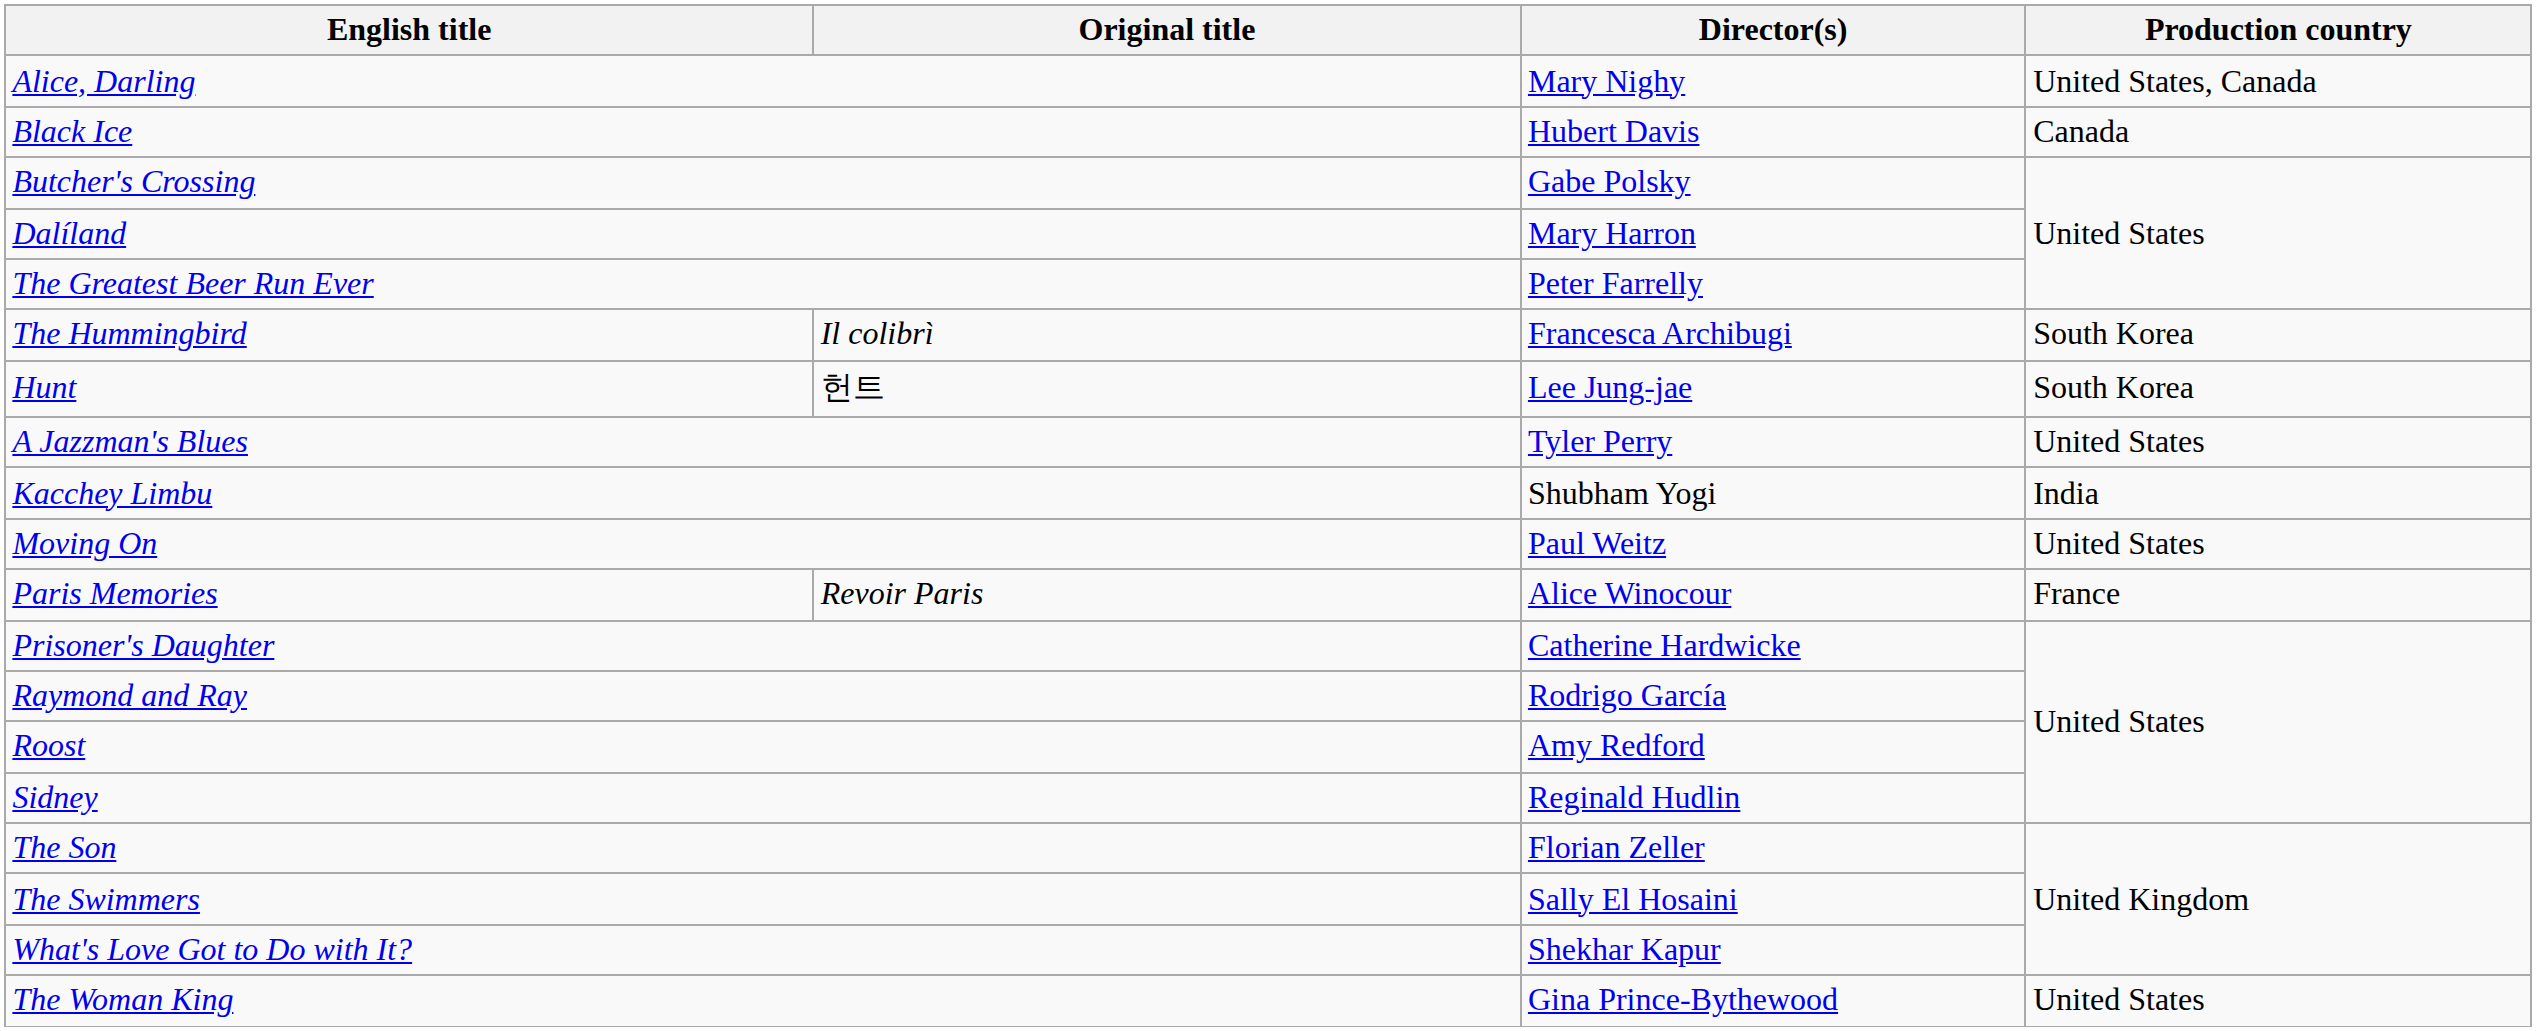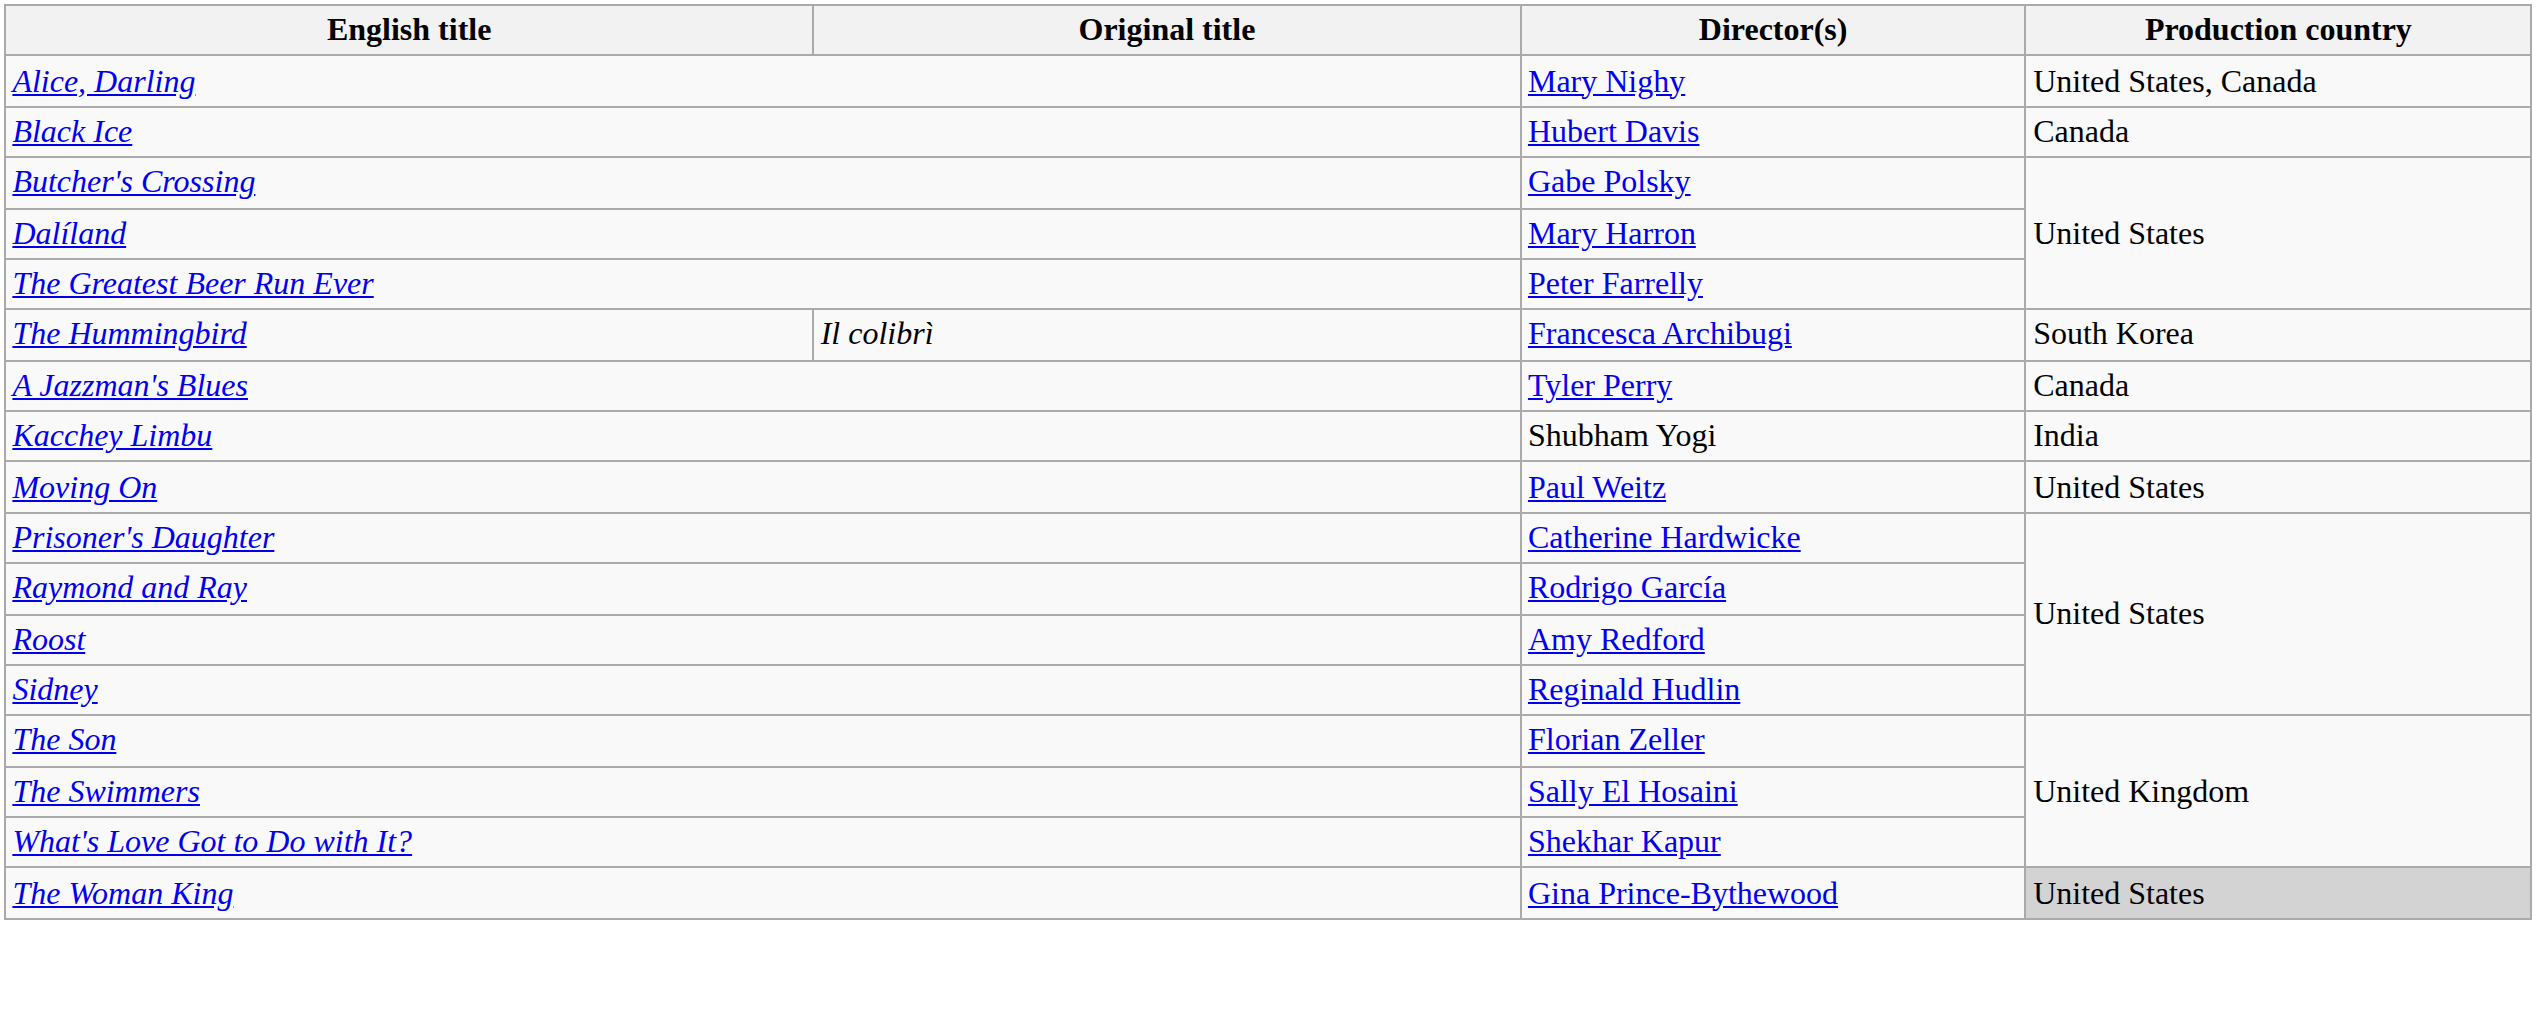 <table class="wikitable" width=100%>
 <tr>
 <th scope="col" width="32%">English title</th>
 <th scope="col" width="28%">Original title</th>
 <th scope="col" width="20%">Director(s)</th>
 <th scope="col" width="20%">Production country</th>
 </tr>
 <tr>
 <td colspan="2"><em><a href='#'>Alice, Darling</a></em></td>
 <td><a href='#'>Mary Nighy</a></td>
 <td>United States, Canada</td>
 </tr>
 <tr>
 <td colspan="2"><em><a href='#'>Black Ice</a></em></td>
 <td><a href='#'>Hubert Davis</a></td>
 <td>Canada</td>
 </tr>
 <tr>
 <td colspan="2"><em><a href='#'>Butcher's Crossing</a></em></td>
 <td><a href='#'>Gabe Polsky</a></td>
 <td rowspan="3">United States</td>
 </tr>
 <tr>
 <td colspan="2"><em><a href='#'>Dalíland</a></em></td>
 <td><a href='#'>Mary Harron</a></td>
 </tr>
 <tr>
 <td colspan="2"><em><a href='#'>The Greatest Beer Run Ever</a></em></td>
 <td><a href='#'>Peter Farrelly</a></td>
 </tr>
 <tr>
 <td><em><a href='#'>The Hummingbird</a></em></td>
 <td><em>Il colibrì</em></td>
 <td><a href='#'>Francesca Archibugi</a></td>
 <td>South Korea</td>
 </tr>
 <tr>
-<td><em><a href='#'>Hunt</a></em></td>
-<td>헌트</td>
-<td><a href='#'>Lee Jung-jae</a></td>
-<td>South Korea</td>
-</tr>
-<tr>
 <td colspan="2"><em><a href='#'>A Jazzman's Blues</a></em></td>
 <td><a href='#'>Tyler Perry</a></td>
-<td>United States</td>
+<td>Canada</td>
 </tr>
 <tr>
 <td colspan="2"><em><a href='#'>Kacchey Limbu</a></em></td>
 <td>Shubham Yogi</td>
 <td>India</td>
 </tr>
 <tr>
 <td colspan="2"><em><a href='#'>Moving On</a></em></td>
 <td><a href='#'>Paul Weitz</a></td>
 <td>United States</td>
-</tr>
-<tr>
-<td><em><a href='#'>Paris Memories</a></em></td>
-<td><em>Revoir Paris</em></td>
-<td><a href='#'>Alice Winocour</a></td>
-<td>France</td>
 </tr>
 <tr>
 <td colspan="2"><em><a href='#'>Prisoner's Daughter</a></em></td>
 <td><a href='#'>Catherine Hardwicke</a></td>
 <td rowspan="4">United States</td>
 </tr>
 <tr>
 <td colspan="2"><em><a href='#'>Raymond and Ray</a></em></td>
 <td><a href='#'>Rodrigo García</a></td>
 </tr>
 <tr>
 <td colspan="2"><em><a href='#'>Roost</a></em></td>
 <td><a href='#'>Amy Redford</a></td>
 </tr>
 <tr>
 <td colspan="2"><em><a href='#'>Sidney</a></em></td>
 <td><a href='#'>Reginald Hudlin</a></td>
 </tr>
 <tr>
 <td colspan="2"><em><a href='#'>The Son</a></em></td>
 <td><a href='#'>Florian Zeller</a></td>
 <td rowspan="3">United Kingdom</td>
 </tr>
 <tr>
 <td colspan="2"><em><a href='#'>The Swimmers</a></em></td>
 <td><a href='#'>Sally El Hosaini</a></td>
 </tr>
 <tr>
 <td colspan="2"><em><a href='#'>What's Love Got to Do with It?</a></em></td>
 <td><a href='#'>Shekhar Kapur</a></td>
 </tr>
 <tr>
 <td colspan="2"><em><a href='#'>The Woman King</a></em></td>
 <td><a href='#'>Gina Prince-Bythewood</a></td>
-<td>United States</td>
+<td style="background: lightgrey;">United States</td>
 </tr>
 </table>
